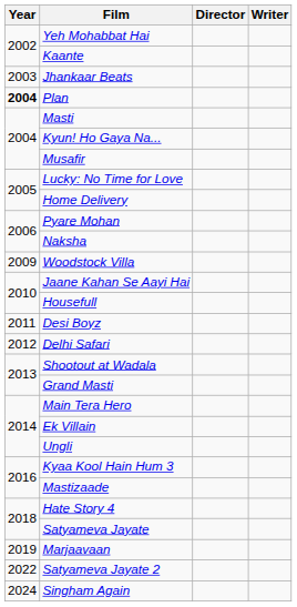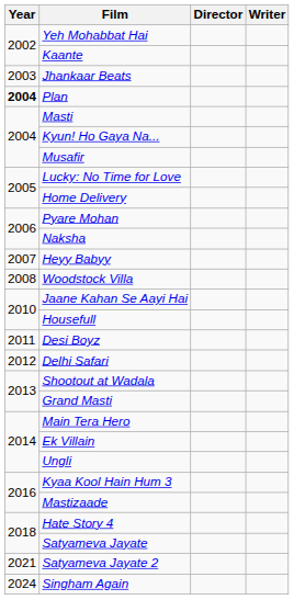 <table class="wikitable sortable">
 <tr>
 <th>Year</th>
 <th>Film</th>
 <th>Director</th>
 <th>Writer</th>
 </tr>
 <tr>
 <td rowspan="2">2002</td>
 <td><em><a href='#'>Yeh Mohabbat Hai</a></em></td>
 <td></td>
 <td></td>
 </tr>
 <tr>
 <td><em><a href='#'>Kaante</a></em></td>
 <td></td>
 <td></td>
 </tr>
 <tr>
 <td>2003</td>
 <td><em><a href='#'>Jhankaar Beats</a></em></td>
 <td></td>
 <td></td>
 </tr>
 <tr>
 <td><strong>2004</strong></td>
 <td><em><a href='#'>Plan</a></em></td>
 <td></td>
 <td></td>
 </tr>
 <tr>
 <td rowspan="3">2004</td>
 <td><em><a href='#'>Masti</a></em></td>
 <td></td>
 <td></td>
 </tr>
 <tr>
 <td><em><a href='#'>Kyun! Ho Gaya Na...</a></em></td>
 <td></td>
 <td></td>
 </tr>
 <tr>
 <td><em><a href='#'>Musafir</a></em></td>
 <td></td>
 <td></td>
 </tr>
 <tr>
 <td rowspan="2">2005</td>
 <td><em><a href='#'>Lucky: No Time for Love</a></em></td>
 <td></td>
 <td></td>
 </tr>
 <tr>
 <td><em><a href='#'>Home Delivery</a></em></td>
 <td></td>
 <td></td>
 </tr>
 <tr>
 <td rowspan="2">2006</td>
 <td><em><a href='#'>Pyare Mohan</a></em></td>
 <td></td>
 <td></td>
 </tr>
 <tr>
 <td><em><a href='#'>Naksha</a></em></td>
 <td></td>
 <td></td>
 </tr>
 <tr>
-<td>2009</td>
+<td>2007</td>
+<td><em><a href='#'>Heyy Babyy</a></em></td>
+<td></td>
+<td></td>
+</tr>
+<tr>
+<td>2008</td>
 <td><em><a href='#'>Woodstock Villa</a></em></td>
 <td></td>
 <td></td>
 </tr>
 <tr>
 <td rowspan="2">2010</td>
 <td><em><a href='#'>Jaane Kahan Se Aayi Hai</a></em></td>
 <td></td>
 <td></td>
 </tr>
 <tr>
 <td><em><a href='#'>Housefull</a></em></td>
 <td></td>
 <td></td>
 </tr>
 <tr>
 <td>2011</td>
 <td><em><a href='#'>Desi Boyz</a></em></td>
 <td></td>
 <td></td>
 </tr>
 <tr>
 <td>2012</td>
 <td><em><a href='#'>Delhi Safari</a></em></td>
 <td></td>
 <td></td>
 </tr>
 <tr>
 <td rowspan="2">2013</td>
 <td><em><a href='#'>Shootout at Wadala</a></em></td>
 <td></td>
 <td></td>
 </tr>
 <tr>
 <td><em><a href='#'>Grand Masti</a></em></td>
 <td></td>
 <td></td>
 </tr>
 <tr>
 <td rowspan="3">2014</td>
 <td><em><a href='#'>Main Tera Hero</a></em></td>
 <td></td>
 <td></td>
 </tr>
 <tr>
 <td><em><a href='#'>Ek Villain</a></em></td>
 <td></td>
 <td></td>
 </tr>
 <tr>
 <td><em><a href='#'>Ungli</a></em></td>
 <td></td>
 <td></td>
 </tr>
 <tr>
 <td rowspan="2">2016</td>
 <td><em><a href='#'>Kyaa Kool Hain Hum 3</a></em></td>
 <td></td>
 <td></td>
 </tr>
 <tr>
 <td><em><a href='#'>Mastizaade</a></em></td>
 <td></td>
 <td></td>
 </tr>
 <tr>
 <td rowspan="2">2018</td>
 <td><em><a href='#'>Hate Story 4</a></em></td>
 <td></td>
 <td></td>
 </tr>
 <tr>
 <td><em><a href='#'>Satyameva Jayate</a></em></td>
 <td></td>
 <td></td>
 </tr>
 <tr>
-<td>2019</td>
-<td><em><a href='#'>Marjaavaan</a></em></td>
-<td></td>
-<td></td>
-</tr>
-<tr>
-<td>2022</td>
+<td>2021</td>
 <td><em><a href='#'>Satyameva Jayate 2</a></em></td>
 <td></td>
 <td></td>
 </tr>
 <tr>
 <td>2024</td>
 <td><em><a href='#'>Singham Again</a></em></td>
 <td></td>
 <td></td>
 </tr>
 </table>
